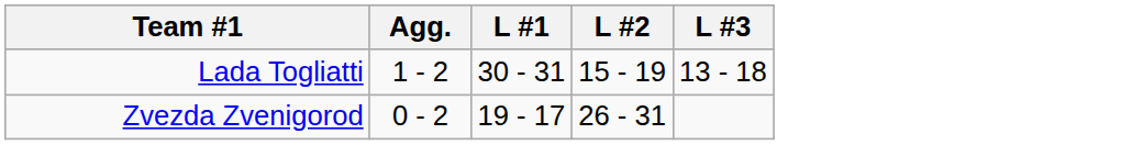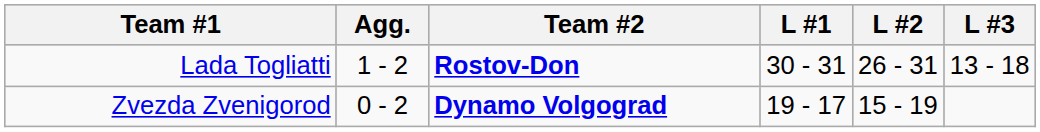 <table class=wikitable style="text-align:center">
 <tr>
 <th width=200>Team #1</th>
 <th width=50>Agg.</th>
+<th width=200>Team #2</th>
 <th width=50>L #1</th>
 <th width=50>L #2</th>
 <th width=50>L #3</th>
 </tr>
 <tr>
 <td align=right><a href='#'>Lada Togliatti</a></td>
 <td align=center>1 - 2</td>
+<td align=left><strong><a href='#'>Rostov-Don</a></strong></td>
 <td>30 - 31</td>
-<td>15 - 19</td>
+<td align=center>26 - 31</td>
 <td>13 - 18</td>
 </tr>
 <tr>
 <td align=right><a href='#'>Zvezda Zvenigorod</a></td>
 <td align=center>0 - 2</td>
+<td align=left><strong><a href='#'>Dynamo Volgograd</a></strong></td>
 <td align=center>19 - 17</td>
-<td align=center>26 - 31</td>
+<td>15 - 19</td>
 <td></td>
 </tr>
 </table>
